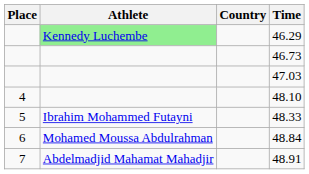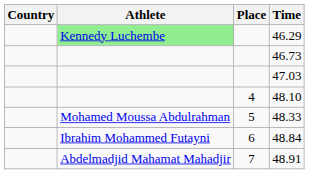 <table class="wikitable">
 <tr>
+<th>Country</th>
+<th>Athlete</th>
 <th>Place</th>
-<th>Athlete</th>
-<th>Country</th>
 <th>Time</th>
 </tr>
 <tr>
+<td></td>
+<td style="background: lightgreen;"><a href='#'>Kennedy Luchembe</a></td>
 <td align=center></td>
-<td style="background: lightgreen;"><a href='#'>Kennedy Luchembe</a></td>
-<td></td>
 <td>46.29</td>
 </tr>
 <tr>
-<td align=center></td>
 <td></td>
 <td></td>
+<td align=center></td>
 <td>46.73</td>
 </tr>
 <tr>
-<td align=center></td>
 <td></td>
 <td></td>
+<td align=center></td>
 <td>47.03</td>
 </tr>
 <tr>
-<td align=center>4</td>
 <td></td>
 <td></td>
+<td align=center>4</td>
 <td>48.10</td>
 </tr>
 <tr>
+<td></td>
+<td><a href='#'>Mohamed Moussa Abdulrahman</a></td>
 <td align=center>5</td>
-<td><a href='#'>Ibrahim Mohammed Futayni</a></td>
-<td></td>
 <td>48.33</td>
 </tr>
 <tr>
+<td></td>
+<td><a href='#'>Ibrahim Mohammed Futayni</a></td>
 <td align=center>6</td>
-<td><a href='#'>Mohamed Moussa Abdulrahman</a></td>
-<td></td>
 <td>48.84</td>
 </tr>
 <tr>
+<td></td>
+<td><a href='#'>Abdelmadjid Mahamat Mahadjir</a></td>
 <td align=center>7</td>
-<td><a href='#'>Abdelmadjid Mahamat Mahadjir</a></td>
-<td></td>
 <td>48.91</td>
 </tr>
 </table>
